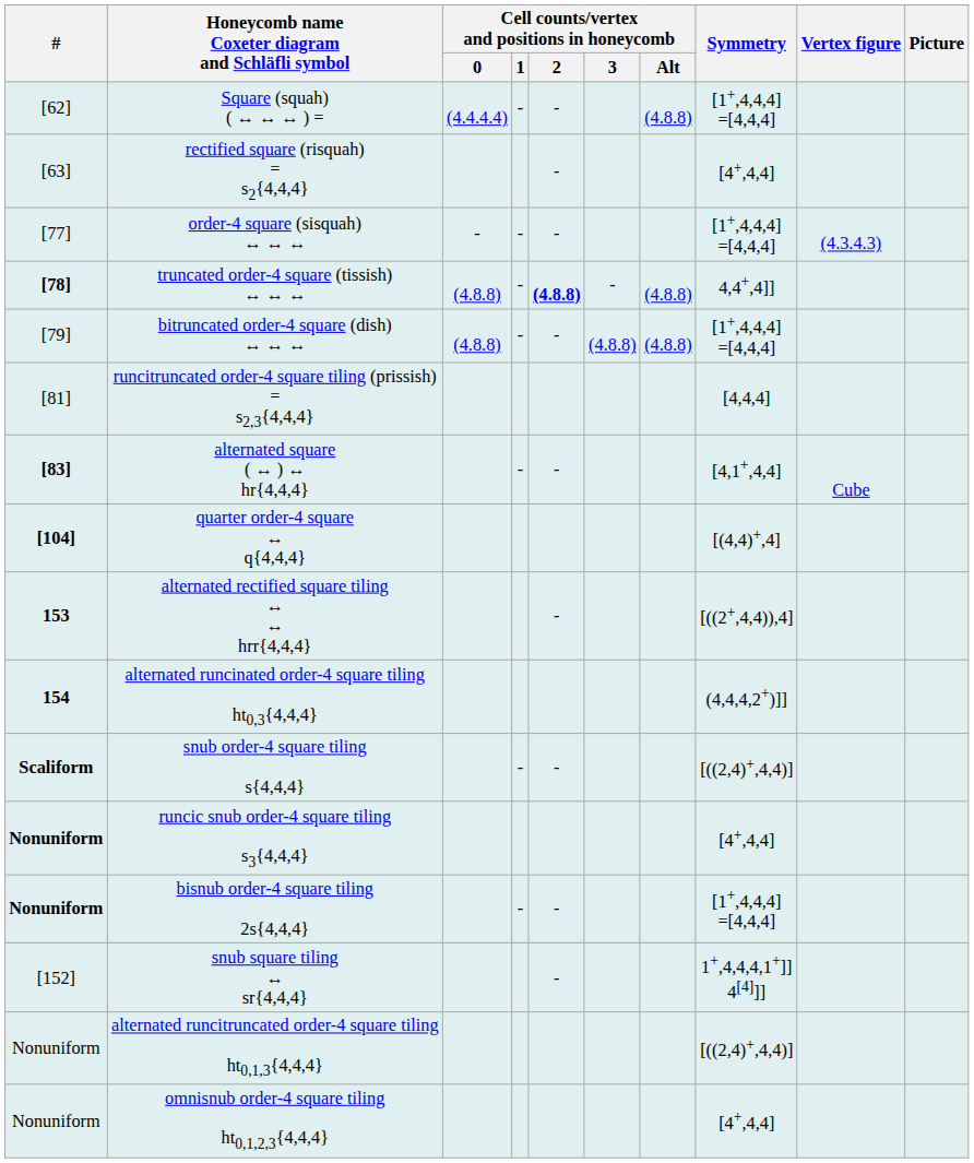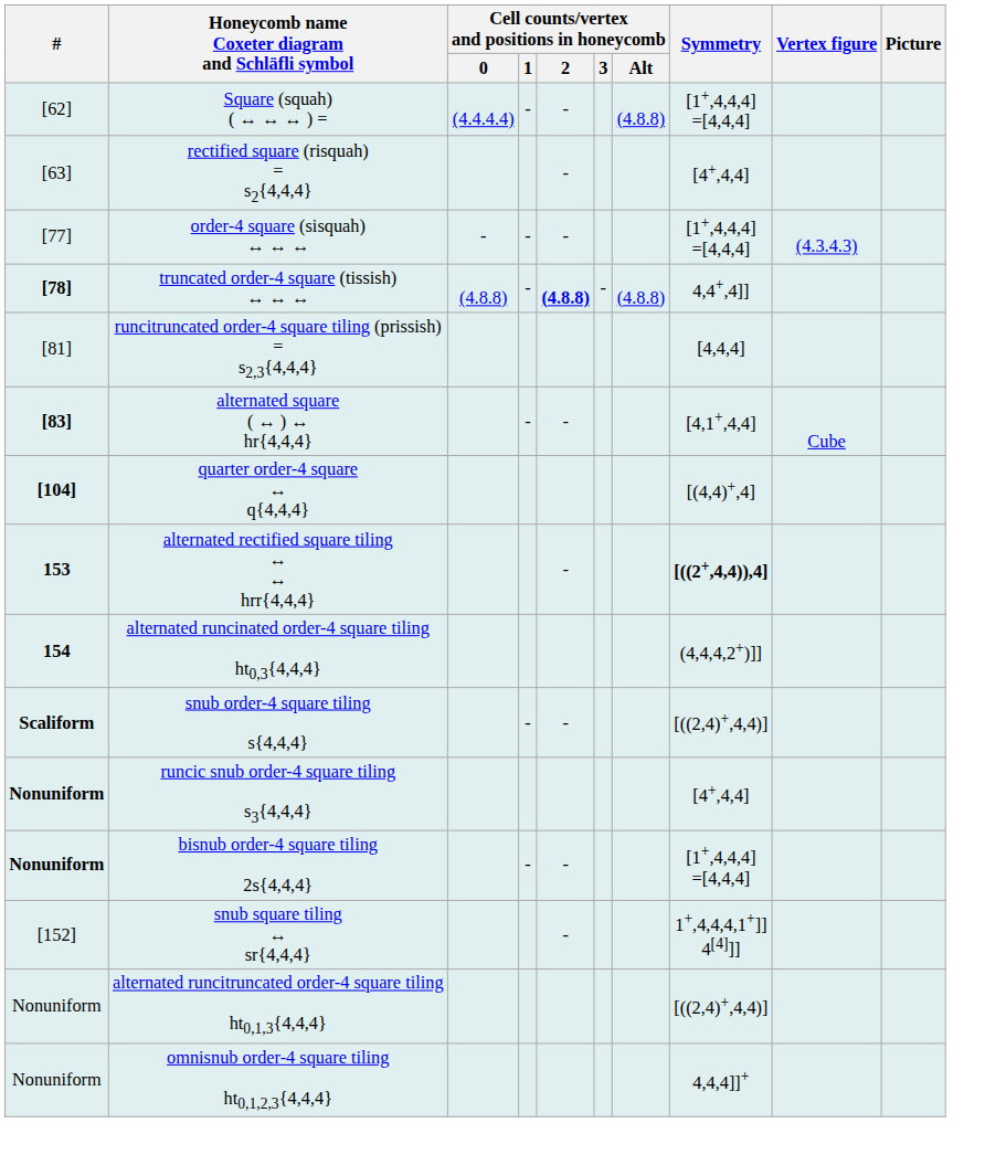 <table class="wikitable">
 <tr>
 <th rowspan=2>#</th>
 <th rowspan=2>Honeycomb name<br><a href='#'>Coxeter diagram</a><br>and <a href='#'>Schläfli symbol</a></th>
 <th colspan=5>Cell counts/vertex<br>and positions in honeycomb</th>
 <th rowspan=2><a href='#'>Symmetry</a></th>
 <th rowspan=2><a href='#'>Vertex figure</a></th>
 <th rowspan=2>Picture</th>
 </tr>
 <tr align=center>
 <th>0<br></th>
 <th>1<br></th>
 <th>2<br></th>
 <th>3<br></th>
 <th>Alt</th>
 </tr>
 <tr align=center BGCOLOR="#e0f0f0">
 <td>[62]</td>
 <td><a href='#'>Square</a> (squah)<br>(  ↔  ↔  ↔  ) = </td>
 <td><br><a href='#'>(4.4.4.4)</a></td>
 <td>-</td>
 <td>-</td>
 <td></td>
 <td><br><a href='#'>(4.8.8)</a></td>
 <td>[1<sup>+</sup>,4,4,4]<br>=[4,4,4]</td>
 <td></td>
 <td></td>
 </tr>
 <tr align=center BGCOLOR="#e0f0f0">
 <td>[63]</td>
 <td><a href='#'>rectified square</a> (risquah)<br> = <br>s<sub>2</sub>{4,4,4}</td>
 <td><br></td>
 <td><br></td>
 <td>-</td>
 <td><br></td>
 <td></td>
 <td>[4<sup>+</sup>,4,4]</td>
 <td></td>
 <td></td>
 </tr>
 <tr align=center BGCOLOR="#e0f0f0">
 <td>[77]</td>
 <td><a href='#'>order-4 square</a> (sisquah)<br> ↔  ↔  ↔ </td>
 <td>-</td>
 <td>-</td>
 <td>-</td>
 <td><br></td>
 <td><br></td>
 <td>[1<sup>+</sup>,4,4,4]<br>=[4,4,4]</td>
 <td><br><a href='#'>(4.3.4.3)</a></td>
 <td></td>
 </tr>
 <tr align=center BGCOLOR="#e0f0f0">
 <td><strong>[78]</strong></td>
 <td><a href='#'>truncated order-4 square</a> (tissish)<br> ↔  ↔  ↔ </td>
 <td><br><a href='#'>(4.8.8)</a></td>
 <td>-</td>
 <td><strong><br><a href='#'>(4.8.8)</a></strong></td>
 <td>-</td>
 <td><br><a href='#'>(4.8.8)</a></td>
 <td>4,4<sup>+</sup>,4]]</td>
 <td></td>
 <td></td>
 </tr>
 <tr align=center BGCOLOR="#e0f0f0">
-<td>[79]</td>
-<td><a href='#'>bitruncated order-4 square</a> (dish)<br> ↔  ↔  ↔ </td>
-<td><br><a href='#'>(4.8.8)</a></td>
-<td>-</td>
-<td>-</td>
-<td><br><a href='#'>(4.8.8)</a></td>
-<td><br><a href='#'>(4.8.8)</a></td>
-<td>[1<sup>+</sup>,4,4,4]<br>=[4,4,4]</td>
-<td></td>
-<td></td>
-</tr>
-<tr align=center BGCOLOR="#e0f0f0">
 <td>[81]</td>
 <td><a href='#'>runcitruncated order-4 square tiling</a> (prissish)<br> = <br>s<sub>2,3</sub>{4,4,4}</td>
 <td><br></td>
 <td><br></td>
 <td><br></td>
 <td><br></td>
 <td></td>
 <td>[4,4,4]</td>
 <td></td>
 <td></td>
 </tr>
 <tr align=center BGCOLOR="#e0f0f0">
 <td><strong>[83]</strong></td>
 <td><a href='#'>alternated square</a><br>(  ↔  ) ↔ <br>hr{4,4,4}</td>
 <td><br></td>
 <td>-</td>
 <td>-</td>
 <td><br></td>
 <td></td>
 <td>[4,1<sup>+</sup>,4,4]</td>
 <td><br><br><a href='#'>Cube</a></td>
 <td></td>
 </tr>
 <tr align=center BGCOLOR="#e0f0f0">
 <td><strong>[104]</strong></td>
 <td><a href='#'>quarter order-4 square</a><br> ↔ <br>q{4,4,4}</td>
 <td></td>
 <td></td>
 <td></td>
 <td></td>
 <td></td>
 <td>[(4,4)<sup>+</sup>,4]</td>
 <td></td>
 <td><br></td>
 </tr>
 <tr align=center BGCOLOR="#e0f0f0">
 <td><strong>153</strong></td>
 <td><a href='#'>alternated rectified square tiling</a><br> ↔ <br>↔ <br>hrr{4,4,4}</td>
 <td><br></td>
 <td><br></td>
 <td>-</td>
 <td><br></td>
 <td></td>
-<td>[((2<sup>+</sup>,4,4)),4]</td>
+<td><strong>[((2<sup>+</sup>,4,4)),4]</strong></td>
 <td></td>
 <td></td>
 </tr>
 <tr align=center BGCOLOR="#e0f0f0">
 <td><strong>154</strong></td>
 <td><a href='#'>alternated runcinated order-4 square tiling</a><br><br>ht<sub>0,3</sub>{4,4,4}</td>
 <td><br></td>
 <td><br></td>
 <td><br></td>
 <td><br></td>
 <td></td>
 <td>(4,4,4,2<sup>+</sup>)]]</td>
 <td></td>
 <td></td>
 </tr>
 <tr align=center BGCOLOR="#e0f0f0">
 <td><strong>Scaliform</strong></td>
 <td><a href='#'>snub order-4 square tiling</a><br><br>s{4,4,4}</td>
 <td><br></td>
 <td>-</td>
 <td>-</td>
 <td><br></td>
 <td></td>
 <td>[((2,4)<sup>+</sup>,4,4)]</td>
 <td></td>
 <td></td>
 </tr>
 <tr align=center BGCOLOR="#e0f0f0">
 <td><strong>Nonuniform</strong></td>
 <td><a href='#'>runcic snub order-4 square tiling</a><br><br>s<sub>3</sub>{4,4,4}</td>
 <td></td>
 <td></td>
 <td></td>
 <td></td>
 <td></td>
 <td>[4<sup>+</sup>,4,4]</td>
 <td></td>
 <td></td>
 </tr>
 <tr align=center BGCOLOR="#e0f0f0">
 <td><strong>Nonuniform</strong></td>
 <td><a href='#'>bisnub order-4 square tiling</a><br><br>2s{4,4,4}</td>
 <td><br></td>
 <td>-</td>
 <td>-</td>
 <td><br></td>
 <td></td>
 <td>[1<sup>+</sup>,4,4,4]<br>=[4,4,4]</td>
 <td></td>
 <td></td>
 </tr>
 <tr align=center BGCOLOR="#e0f0f0">
 <td>[152]</td>
 <td><a href='#'>snub square tiling</a><br> ↔ <br>sr{4,4,4}</td>
 <td><br></td>
 <td><br></td>
 <td>-</td>
 <td><br></td>
 <td></td>
 <td>1<sup>+</sup>,4,4,4,1<sup>+</sup>]]<br>4<sup>[4]</sup>]]</td>
 <td></td>
 <td></td>
 </tr>
 <tr align=center BGCOLOR="#e0f0f0">
 <td>Nonuniform</td>
 <td><a href='#'>alternated runcitruncated order-4 square tiling</a><br><br>ht<sub>0,1,3</sub>{4,4,4}</td>
 <td><br></td>
 <td><br></td>
 <td><br></td>
 <td><br></td>
 <td></td>
 <td>[((2,4)<sup>+</sup>,4,4)]</td>
 <td></td>
 <td></td>
 </tr>
 <tr align=center BGCOLOR="#e0f0f0">
 <td>Nonuniform</td>
 <td><a href='#'>omnisnub order-4 square tiling</a><br><br>ht<sub>0,1,2,3</sub>{4,4,4}</td>
 <td><br></td>
 <td><br></td>
 <td><br></td>
 <td><br></td>
 <td></td>
-<td>[4<sup>+</sup>,4,4]</td>
+<td>4,4,4]]<sup>+</sup></td>
 <td></td>
 <td></td>
 </tr>
 </table>
